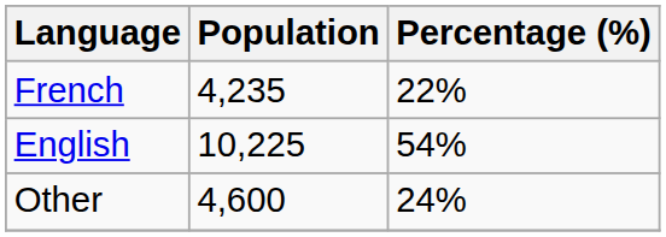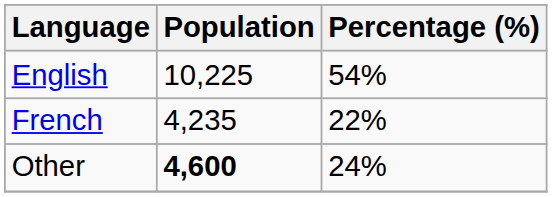 <table class="wikitable">
 <tr>
 <th>Language</th>
 <th>Population</th>
 <th>Percentage (%)</th>
 </tr>
 <tr>
+<td><a href='#'>English</a></td>
+<td>10,225</td>
+<td>54%</td>
+</tr>
+<tr>
 <td><a href='#'>French</a></td>
 <td>4,235</td>
 <td>22%</td>
 </tr>
 <tr>
-<td><a href='#'>English</a></td>
-<td>10,225</td>
-<td>54%</td>
-</tr>
-<tr>
 <td>Other</td>
-<td>4,600</td>
+<td><strong>4,600</strong></td>
 <td>24%</td>
 </tr>
 <tr>
 </tr>
 </table>
